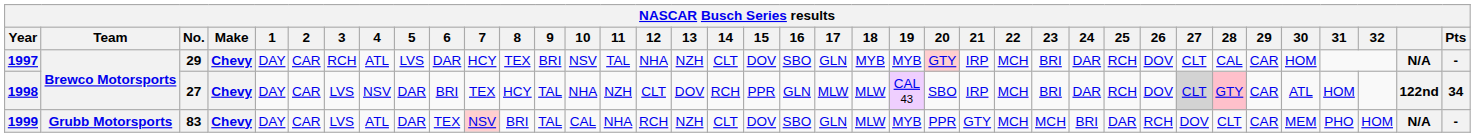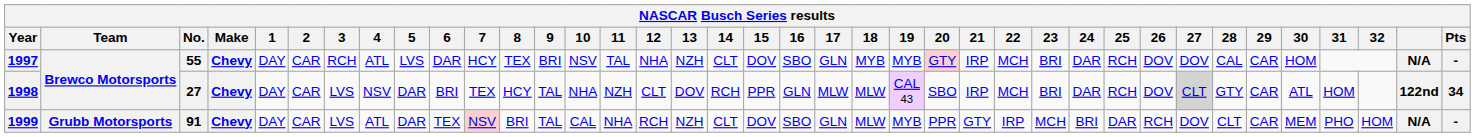 <table class="wikitable" style="text-align:center; font-size:75%">
 <tr>
 <th colspan=42><a href='#'>NASCAR</a> <a href='#'>Busch Series</a> results</th>
 </tr>
 <tr>
 <th>Year</th>
 <th>Team</th>
 <th>No.</th>
 <th>Make</th>
 <th>1</th>
 <th>2</th>
 <th>3</th>
 <th>4</th>
 <th>5</th>
 <th>6</th>
 <th>7</th>
 <th>8</th>
 <th>9</th>
 <th>10</th>
 <th>11</th>
 <th>12</th>
 <th>13</th>
 <th>14</th>
 <th>15</th>
 <th>16</th>
 <th>17</th>
 <th>18</th>
 <th>19</th>
 <th>20</th>
 <th>21</th>
 <th>22</th>
 <th>23</th>
 <th>24</th>
 <th>25</th>
 <th>26</th>
 <th>27</th>
 <th>28</th>
 <th>29</th>
 <th>30</th>
 <th>31</th>
 <th>32</th>
 <th></th>
 <th>Pts</th>
 </tr>
 <tr>
 <th><a href='#'>1997</a></th>
 <th rowspan=2><a href='#'>Brewco Motorsports</a></th>
-<th>29</th>
+<th>55</th>
 <th><a href='#'>Chevy</a></th>
 <td><a href='#'>DAY</a></td>
 <td><a href='#'>CAR</a></td>
 <td><a href='#'>RCH</a></td>
 <td><a href='#'>ATL</a></td>
 <td><a href='#'>LVS</a></td>
 <td><a href='#'>DAR</a></td>
 <td><a href='#'>HCY</a></td>
 <td><a href='#'>TEX</a></td>
 <td><a href='#'>BRI</a></td>
 <td><a href='#'>NSV</a></td>
 <td><a href='#'>TAL</a></td>
 <td><a href='#'>NHA</a></td>
 <td><a href='#'>NZH</a></td>
 <td><a href='#'>CLT</a></td>
 <td><a href='#'>DOV</a></td>
 <td><a href='#'>SBO</a></td>
 <td><a href='#'>GLN</a></td>
 <td><a href='#'>MYB</a></td>
 <td><a href='#'>MYB</a></td>
 <td style="background:#FFCFCF;"><a href='#'>GTY</a><br></td>
 <td><a href='#'>IRP</a></td>
 <td><a href='#'>MCH</a></td>
 <td><a href='#'>BRI</a></td>
 <td><a href='#'>DAR</a></td>
 <td><a href='#'>RCH</a></td>
 <td><a href='#'>DOV</a></td>
-<td><a href='#'>CLT</a></td>
+<td><a href='#'>DOV</a></td>
 <td><a href='#'>CAL</a></td>
 <td><a href='#'>CAR</a></td>
 <td><a href='#'>HOM</a></td>
 <td colspan=2></td>
 <th>N/A</th>
 <th>-</th>
 </tr>
 <tr>
 <th><a href='#'>1998</a></th>
 <th>27</th>
 <th><a href='#'>Chevy</a></th>
 <td><a href='#'>DAY</a></td>
 <td><a href='#'>CAR</a></td>
 <td><a href='#'>LVS</a></td>
 <td><a href='#'>NSV</a></td>
 <td><a href='#'>DAR</a></td>
 <td><a href='#'>BRI</a></td>
 <td><a href='#'>TEX</a></td>
 <td><a href='#'>HCY</a></td>
 <td><a href='#'>TAL</a></td>
 <td><a href='#'>NHA</a></td>
 <td><a href='#'>NZH</a></td>
 <td><a href='#'>CLT</a></td>
 <td><a href='#'>DOV</a></td>
 <td><a href='#'>RCH</a></td>
 <td><a href='#'>PPR</a></td>
 <td><a href='#'>GLN</a></td>
 <td><a href='#'>MLW</a></td>
 <td><a href='#'>MLW</a></td>
 <td style="background:#EFCFFF;"><a href='#'>CAL</a><br><small>43</small></td>
 <td><a href='#'>SBO</a></td>
 <td><a href='#'>IRP</a></td>
 <td><a href='#'>MCH</a></td>
 <td><a href='#'>BRI</a></td>
 <td><a href='#'>DAR</a></td>
 <td><a href='#'>RCH</a></td>
 <td><a href='#'>DOV</a></td>
 <td style="background: lightgrey;"><a href='#'>CLT</a></td>
-<td style="background: pink;"><a href='#'>GTY</a></td>
+<td><a href='#'>GTY</a></td>
 <td><a href='#'>CAR</a></td>
 <td><a href='#'>ATL</a></td>
 <td><a href='#'>HOM</a></td>
 <td colspan=1></td>
 <th>122nd</th>
 <th>34</th>
 </tr>
 <tr>
 <th><a href='#'>1999</a></th>
 <th><a href='#'>Grubb Motorsports</a></th>
-<th>83</th>
+<th>91</th>
 <th><a href='#'>Chevy</a></th>
 <td><a href='#'>DAY</a></td>
 <td><a href='#'>CAR</a></td>
 <td><a href='#'>LVS</a></td>
 <td><a href='#'>ATL</a></td>
 <td><a href='#'>DAR</a></td>
 <td><a href='#'>TEX</a></td>
 <td style="background:#FFCFCF;"><a href='#'>NSV</a><br></td>
 <td><a href='#'>BRI</a></td>
 <td><a href='#'>TAL</a></td>
 <td><a href='#'>CAL</a></td>
 <td><a href='#'>NHA</a></td>
 <td><a href='#'>RCH</a></td>
 <td><a href='#'>NZH</a></td>
 <td><a href='#'>CLT</a></td>
 <td><a href='#'>DOV</a></td>
 <td><a href='#'>SBO</a></td>
 <td><a href='#'>GLN</a></td>
 <td><a href='#'>MLW</a></td>
 <td><a href='#'>MYB</a></td>
 <td><a href='#'>PPR</a></td>
 <td><a href='#'>GTY</a></td>
-<td><a href='#'>MCH</a></td>
+<td><a href='#'>IRP</a></td>
 <td><a href='#'>MCH</a></td>
 <td><a href='#'>BRI</a></td>
 <td><a href='#'>DAR</a></td>
 <td><a href='#'>RCH</a></td>
 <td><a href='#'>DOV</a></td>
 <td><a href='#'>CLT</a></td>
 <td><a href='#'>CAR</a></td>
 <td><a href='#'>MEM</a></td>
 <td><a href='#'>PHO</a></td>
 <td><a href='#'>HOM</a></td>
 <th>N/A</th>
 <th>-</th>
 </tr>
 </table>
